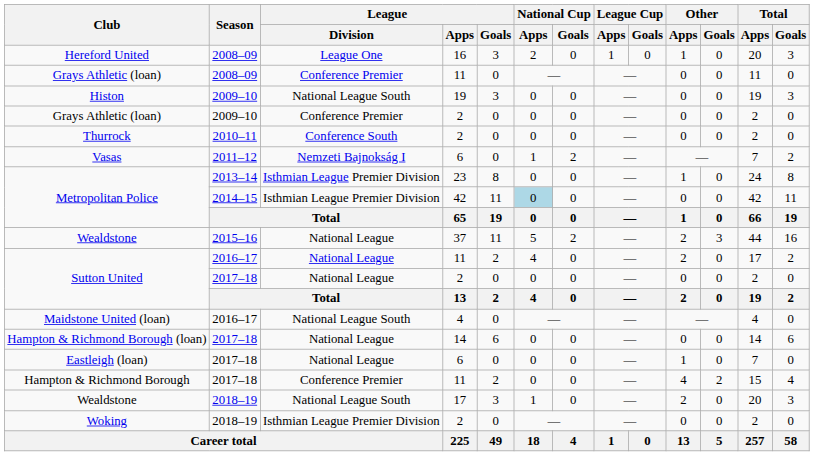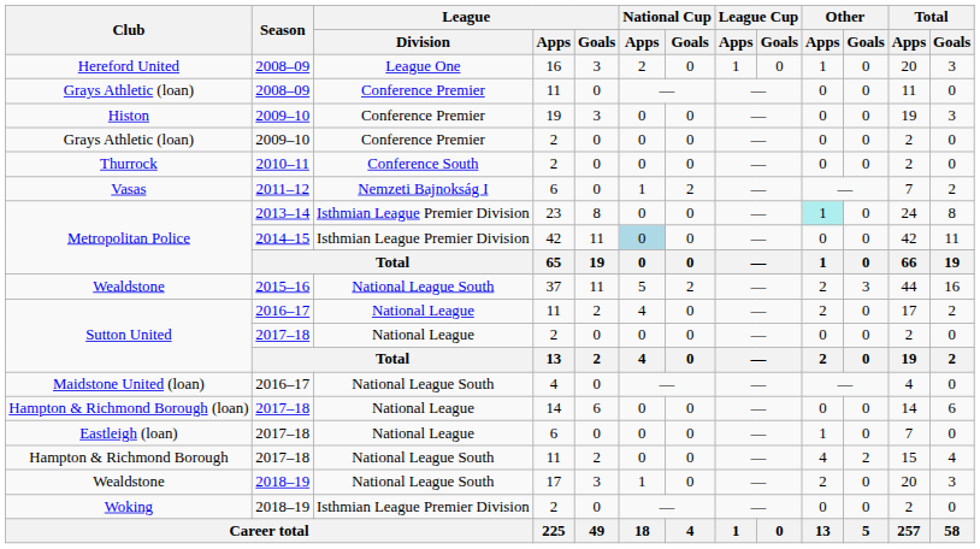 <table class="wikitable" style="text-align: center;">
 <tr>
 <th rowspan="2">Club</th>
 <th rowspan="2">Season</th>
 <th colspan="3">League</th>
 <th colspan="2">National Cup</th>
 <th colspan="2">League Cup</th>
 <th colspan="2">Other</th>
 <th colspan="2">Total</th>
 </tr>
 <tr>
 <th>Division</th>
 <th>Apps</th>
 <th>Goals</th>
 <th>Apps</th>
 <th>Goals</th>
 <th>Apps</th>
 <th>Goals</th>
 <th>Apps</th>
 <th>Goals</th>
 <th>Apps</th>
 <th>Goals</th>
 </tr>
 <tr>
 <td rowspan="1"><a href='#'>Hereford United</a></td>
 <td><a href='#'>2008–09</a></td>
 <td><a href='#'>League One</a></td>
 <td>16</td>
 <td>3</td>
 <td>2</td>
 <td>0</td>
 <td>1</td>
 <td>0</td>
 <td>1</td>
 <td>0</td>
 <td>20</td>
 <td>3</td>
 </tr>
 <tr>
 <td rowspan="1"><a href='#'>Grays Athletic</a> (loan)</td>
 <td><a href='#'>2008–09</a></td>
 <td><a href='#'>Conference Premier</a></td>
 <td>11</td>
 <td>0</td>
 <td colspan="2">—</td>
 <td colspan="2">—</td>
 <td>0</td>
 <td>0</td>
 <td>11</td>
 <td>0</td>
 </tr>
 <tr>
 <td rowspan="1"><a href='#'>Histon</a></td>
 <td><a href='#'>2009–10</a></td>
-<td>National League South</td>
+<td>Conference Premier</td>
 <td>19</td>
 <td>3</td>
 <td>0</td>
 <td>0</td>
 <td colspan="2">—</td>
 <td>0</td>
 <td>0</td>
 <td>19</td>
 <td>3</td>
 </tr>
 <tr>
 <td rowspan="1">Grays Athletic (loan)</td>
 <td>2009–10</td>
 <td>Conference Premier</td>
 <td>2</td>
 <td>0</td>
 <td>0</td>
 <td>0</td>
 <td colspan="2">—</td>
 <td>0</td>
 <td>0</td>
 <td>2</td>
 <td>0</td>
 </tr>
 <tr>
 <td rowspan="1"><a href='#'>Thurrock</a></td>
 <td><a href='#'>2010–11</a></td>
 <td><a href='#'>Conference South</a></td>
 <td>2</td>
 <td>0</td>
 <td>0</td>
 <td>0</td>
 <td colspan="2">—</td>
 <td>0</td>
 <td>0</td>
 <td>2</td>
 <td>0</td>
 </tr>
 <tr>
 <td rowspan="1"><a href='#'>Vasas</a></td>
 <td><a href='#'>2011–12</a></td>
 <td><a href='#'>Nemzeti Bajnokság I</a></td>
 <td>6</td>
 <td>0</td>
 <td>1</td>
 <td>2</td>
 <td colspan="2">—</td>
 <td colspan="2">—</td>
 <td>7</td>
 <td>2</td>
 </tr>
 <tr>
 <td rowspan="3"><a href='#'>Metropolitan Police</a></td>
 <td><a href='#'>2013–14</a></td>
 <td><a href='#'>Isthmian League</a> Premier Division</td>
 <td>23</td>
 <td>8</td>
 <td>0</td>
 <td>0</td>
 <td colspan="2">—</td>
-<td>1</td>
+<td style="background: paleturquoise;">1</td>
 <td>0</td>
 <td>24</td>
 <td>8</td>
 </tr>
 <tr>
 <td><a href='#'>2014–15</a></td>
 <td>Isthmian League Premier Division</td>
 <td>42</td>
 <td>11</td>
 <td style="background: lightblue;">0</td>
 <td>0</td>
 <td colspan="2">—</td>
 <td>0</td>
 <td>0</td>
 <td>42</td>
 <td>11</td>
 </tr>
 <tr>
 <th colspan="2">Total</th>
 <th>65</th>
 <th>19</th>
 <th>0</th>
 <th>0</th>
 <th colspan="2">—</th>
 <th>1</th>
 <th>0</th>
 <th>66</th>
 <th>19</th>
 </tr>
 <tr>
 <td rowspan="1"><a href='#'>Wealdstone</a></td>
 <td><a href='#'>2015–16</a></td>
-<td>National League</td>
+<td><a href='#'>National League South</a></td>
 <td>37</td>
 <td>11</td>
 <td>5</td>
 <td>2</td>
 <td colspan="2">—</td>
 <td>2</td>
 <td>3</td>
 <td>44</td>
 <td>16</td>
 </tr>
 <tr>
 <td rowspan="3"><a href='#'>Sutton United</a></td>
 <td><a href='#'>2016–17</a></td>
 <td><a href='#'>National League</a></td>
 <td>11</td>
 <td>2</td>
 <td>4</td>
 <td>0</td>
 <td colspan="2">—</td>
 <td>2</td>
 <td>0</td>
 <td>17</td>
 <td>2</td>
 </tr>
 <tr>
 <td><a href='#'>2017–18</a></td>
 <td>National League</td>
 <td>2</td>
 <td>0</td>
 <td>0</td>
 <td>0</td>
 <td colspan="2">—</td>
 <td>0</td>
 <td>0</td>
 <td>2</td>
 <td>0</td>
 </tr>
 <tr>
 <th colspan="2">Total</th>
 <th>13</th>
 <th>2</th>
 <th>4</th>
 <th>0</th>
 <th colspan="2">—</th>
 <th>2</th>
 <th>0</th>
 <th>19</th>
 <th>2</th>
 </tr>
 <tr>
 <td rowspan="1"><a href='#'>Maidstone United</a> (loan)</td>
 <td>2016–17</td>
 <td>National League South</td>
 <td>4</td>
 <td>0</td>
 <td colspan="2">—</td>
 <td colspan="2">—</td>
 <td colspan="2">—</td>
 <td>4</td>
 <td>0</td>
 </tr>
 <tr>
 <td rowspan="1"><a href='#'>Hampton & Richmond Borough</a> (loan)</td>
 <td><a href='#'>2017–18</a></td>
 <td>National League</td>
 <td>14</td>
 <td>6</td>
 <td>0</td>
 <td>0</td>
 <td colspan="2">—</td>
 <td>0</td>
 <td>0</td>
 <td>14</td>
 <td>6</td>
 </tr>
 <tr>
 <td rowspan="1"><a href='#'>Eastleigh</a> (loan)</td>
 <td>2017–18</td>
 <td>National League</td>
 <td>6</td>
 <td>0</td>
 <td>0</td>
 <td>0</td>
 <td colspan="2">—</td>
 <td>1</td>
 <td>0</td>
 <td>7</td>
 <td>0</td>
 </tr>
 <tr>
 <td rowspan="1">Hampton & Richmond Borough</td>
 <td>2017–18</td>
-<td>Conference Premier</td>
+<td>National League South</td>
 <td>11</td>
 <td>2</td>
 <td>0</td>
 <td>0</td>
 <td colspan="2">—</td>
 <td>4</td>
 <td>2</td>
 <td>15</td>
 <td>4</td>
 </tr>
 <tr>
 <td rowspan="1">Wealdstone</td>
 <td><a href='#'>2018–19</a></td>
 <td>National League South</td>
 <td>17</td>
 <td>3</td>
 <td>1</td>
 <td>0</td>
 <td colspan="2">—</td>
 <td>2</td>
 <td>0</td>
 <td>20</td>
 <td>3</td>
 </tr>
 <tr>
 <td rowspan="1"><a href='#'>Woking</a></td>
 <td>2018–19</td>
 <td>Isthmian League Premier Division</td>
 <td>2</td>
 <td>0</td>
 <td colspan="2">—</td>
 <td colspan="2">—</td>
 <td>0</td>
 <td>0</td>
 <td>2</td>
 <td>0</td>
 </tr>
 <tr>
 <th colspan="3">Career total</th>
 <th>225</th>
 <th>49</th>
 <th>18</th>
 <th>4</th>
 <th>1</th>
 <th>0</th>
 <th>13</th>
 <th>5</th>
 <th>257</th>
 <th>58</th>
 </tr>
 </table>
